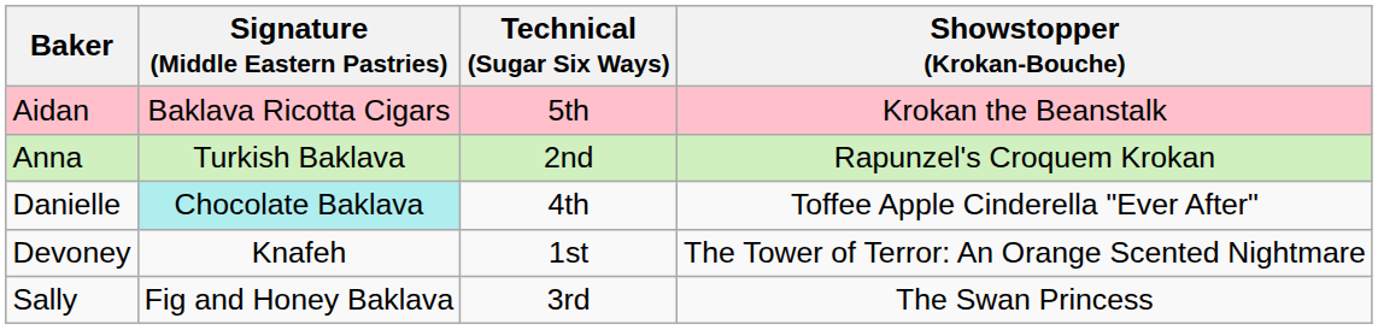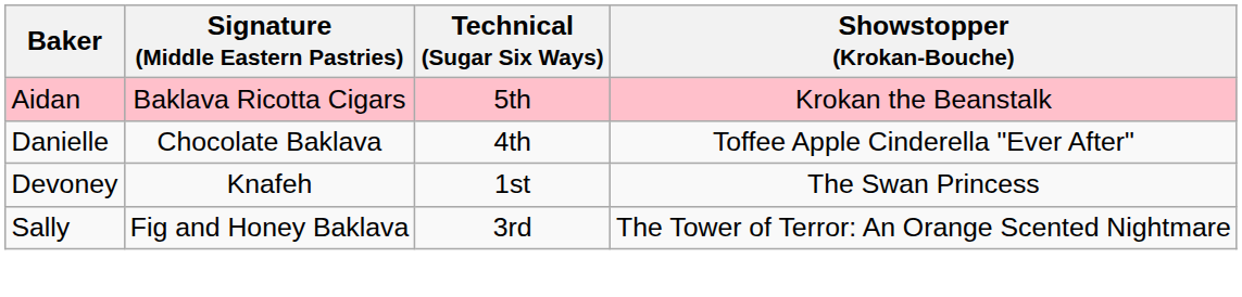 <table class="wikitable" style="text-align:center;">
 <tr>
 <th>Baker</th>
 <th>Signature<br><small>(Middle Eastern Pastries)</small></th>
 <th>Technical<br><small>(Sugar Six Ways)</small></th>
 <th>Showstopper<br><small>(Krokan-Bouche)</small></th>
 </tr>
 <tr style="background:pink;">
 <td align="left">Aidan</td>
 <td>Baklava Ricotta Cigars</td>
 <td>5th</td>
 <td>Krokan the Beanstalk</td>
 </tr>
-<tr style="background:#d0f0c0;">
-<td align="left">Anna</td>
-<td>Turkish Baklava</td>
-<td>2nd</td>
-<td>Rapunzel's Croquem Krokan</td>
-</tr>
 <tr>
 <td align="left">Danielle</td>
-<td style="background: paleturquoise;">Chocolate Baklava</td>
+<td>Chocolate Baklava</td>
 <td>4th</td>
 <td>Toffee Apple Cinderella "Ever After"</td>
 </tr>
 <tr>
 <td align="left">Devoney</td>
 <td>Knafeh</td>
 <td>1st</td>
-<td>The Tower of Terror: An Orange Scented Nightmare</td>
+<td>The Swan Princess</td>
 </tr>
 <tr>
 <td align="left">Sally</td>
 <td>Fig and Honey Baklava</td>
 <td>3rd</td>
-<td>The Swan Princess</td>
+<td>The Tower of Terror: An Orange Scented Nightmare</td>
 </tr>
 </table>
